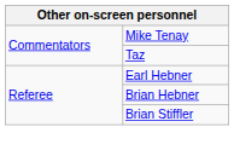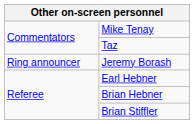 <table align="right" class="wikitable" style="border:1px; font-size:90%; margin-left:1em;">
 <tr>
 <th colspan="2" width="250"><strong>Other on-screen personnel</strong></th>
 </tr>
 <tr>
 <td rowspan=2><a href='#'>Commentators</a></td>
 <td><a href='#'>Mike Tenay</a></td>
 </tr>
 <tr>
 <td><a href='#'>Taz</a></td>
+</tr>
+<tr>
+<td><a href='#'>Ring announcer</a></td>
+<td><a href='#'>Jeremy Borash</a></td>
 </tr>
 <tr>
 <td rowspan=3><a href='#'>Referee</a></td>
 <td><a href='#'>Earl Hebner</a></td>
 </tr>
 <tr>
 <td><a href='#'>Brian Hebner</a></td>
 </tr>
 <tr>
 <td><a href='#'>Brian Stiffler</a></td>
 </tr>
 <tr>
 </tr>
 </table>
